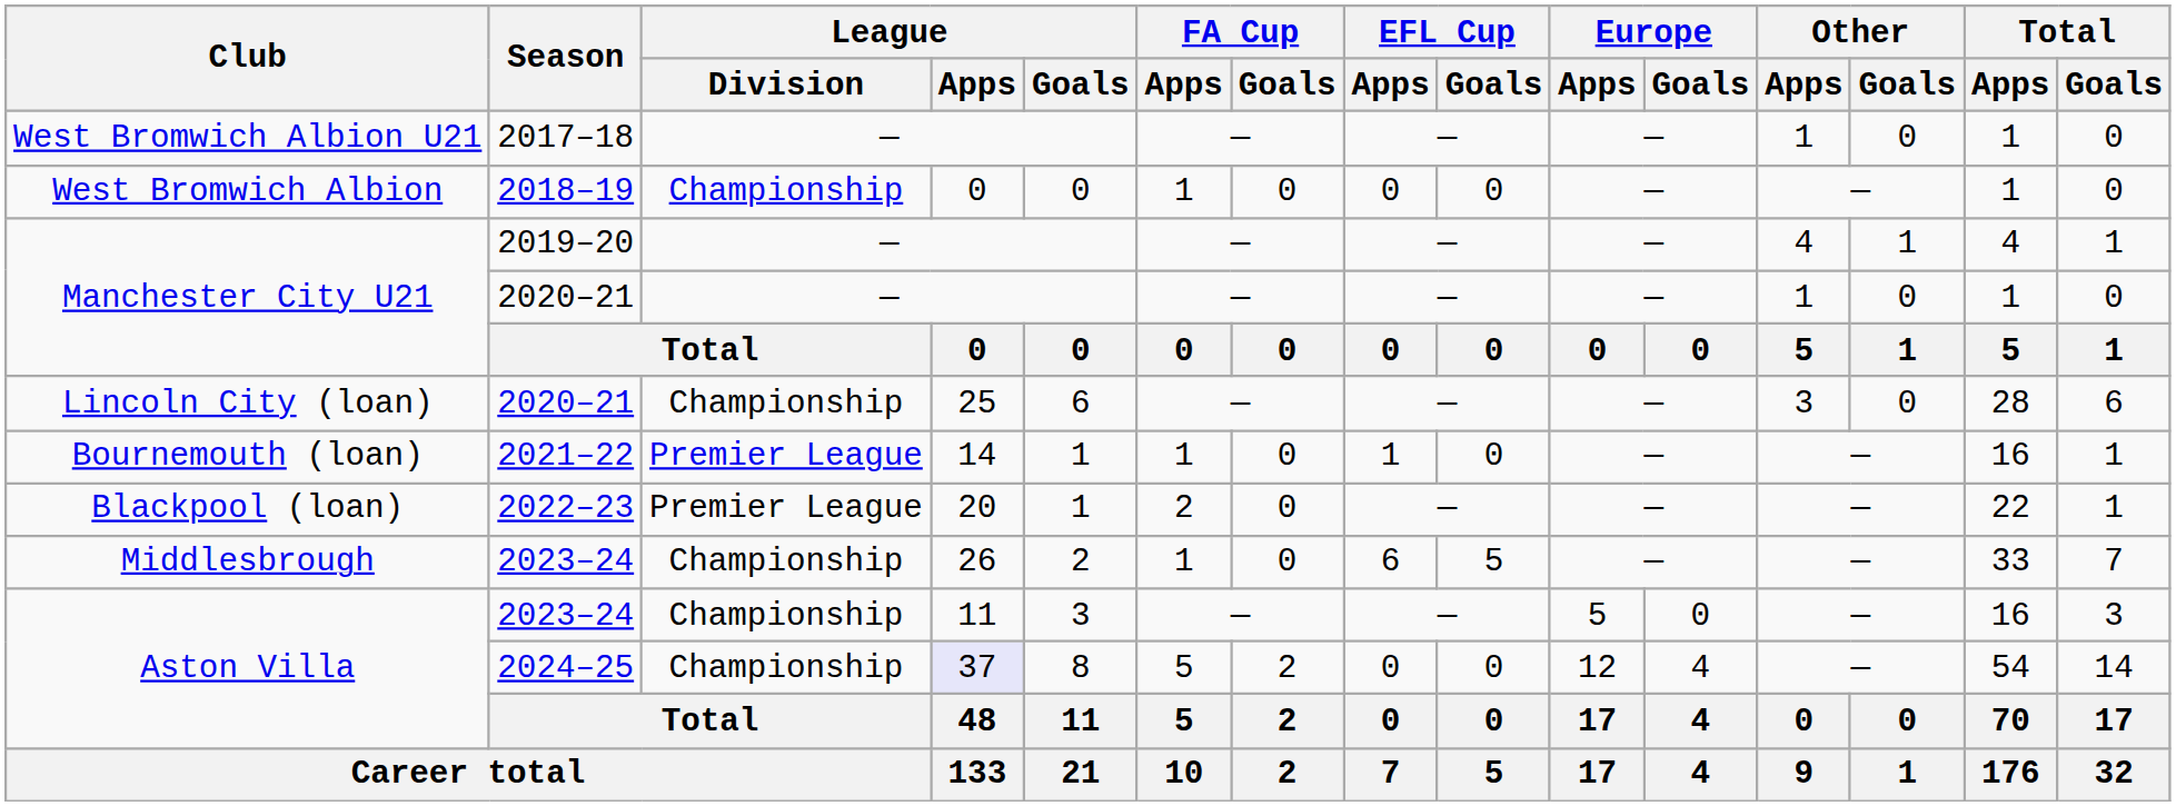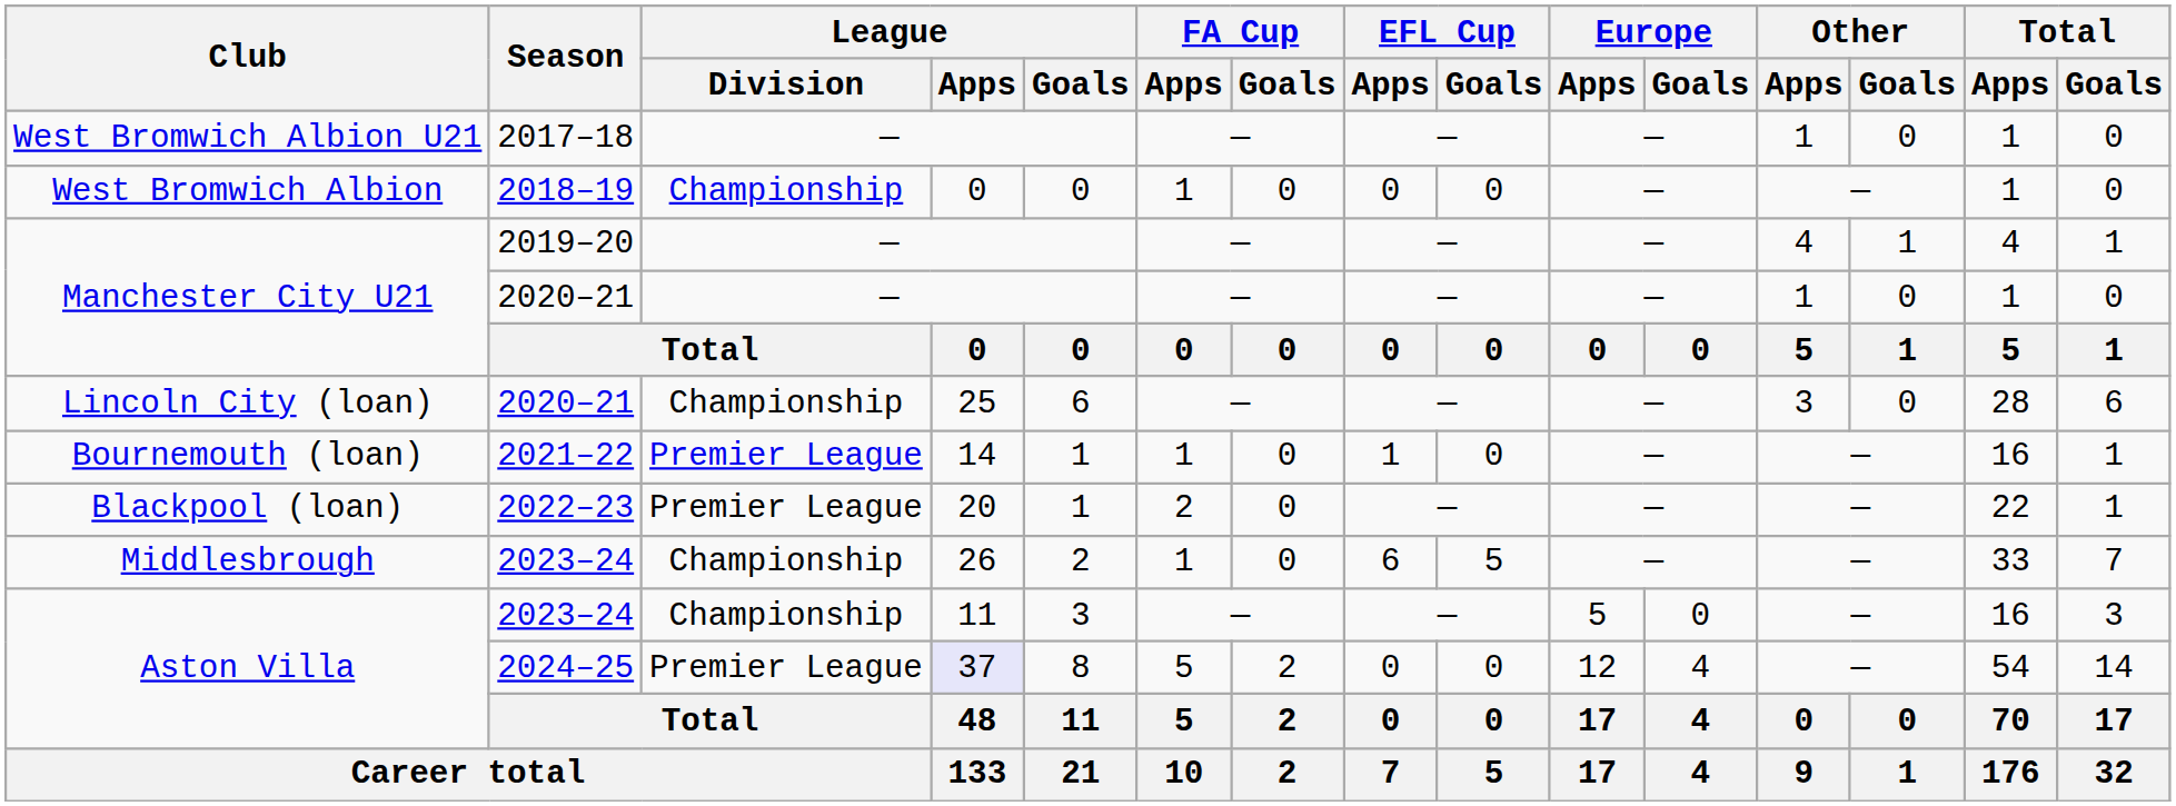 <table class="wikitable" style="text-align: center">
 <tr>
 <th rowspan="2">Club</th>
 <th rowspan="2">Season</th>
 <th colspan="3">League</th>
 <th colspan="2"><a href='#'>FA Cup</a></th>
 <th colspan="2"><a href='#'>EFL Cup</a></th>
 <th colspan="2"><a href='#'>Europe</a></th>
 <th colspan="2">Other</th>
 <th colspan="2">Total</th>
 </tr>
 <tr>
 <th>Division</th>
 <th>Apps</th>
 <th>Goals</th>
 <th>Apps</th>
 <th>Goals</th>
 <th>Apps</th>
 <th>Goals</th>
 <th>Apps</th>
 <th>Goals</th>
 <th>Apps</th>
 <th>Goals</th>
 <th>Apps</th>
 <th>Goals</th>
 </tr>
 <tr>
 <td><a href='#'>West Bromwich Albion U21</a></td>
 <td>2017–18</td>
 <td colspan="3">—</td>
 <td colspan="2">—</td>
 <td colspan="2">—</td>
 <td colspan="2">—</td>
 <td>1</td>
 <td>0</td>
 <td>1</td>
 <td>0</td>
 </tr>
 <tr>
 <td><a href='#'>West Bromwich Albion</a></td>
 <td><a href='#'>2018–19</a></td>
 <td><a href='#'>Championship</a></td>
 <td>0</td>
 <td>0</td>
 <td>1</td>
 <td>0</td>
 <td>0</td>
 <td>0</td>
 <td colspan="2">—</td>
 <td colspan="2">—</td>
 <td>1</td>
 <td>0</td>
 </tr>
 <tr>
 <td rowspan="3"><a href='#'>Manchester City U21</a></td>
 <td>2019–20</td>
 <td colspan="3">—</td>
 <td colspan="2">—</td>
 <td colspan="2">—</td>
 <td colspan="2">—</td>
 <td>4</td>
 <td>1</td>
 <td>4</td>
 <td>1</td>
 </tr>
 <tr>
 <td>2020–21</td>
 <td colspan="3">—</td>
 <td colspan="2">—</td>
 <td colspan="2">—</td>
 <td colspan="2">—</td>
 <td>1</td>
 <td>0</td>
 <td>1</td>
 <td>0</td>
 </tr>
 <tr>
 <th colspan="2">Total</th>
 <th>0</th>
 <th>0</th>
 <th>0</th>
 <th>0</th>
 <th>0</th>
 <th>0</th>
 <th>0</th>
 <th>0</th>
 <th>5</th>
 <th>1</th>
 <th>5</th>
 <th>1</th>
 </tr>
 <tr>
 <td><a href='#'>Lincoln City</a> (loan)</td>
 <td><a href='#'>2020–21</a></td>
 <td>Championship</td>
 <td>25</td>
 <td>6</td>
 <td colspan="2">—</td>
 <td colspan="2">—</td>
 <td colspan="2">—</td>
 <td>3</td>
 <td>0</td>
 <td>28</td>
 <td>6</td>
 </tr>
 <tr>
 <td><a href='#'>Bournemouth</a> (loan)</td>
 <td><a href='#'>2021–22</a></td>
 <td><a href='#'>Premier League</a></td>
 <td>14</td>
 <td>1</td>
 <td>1</td>
 <td>0</td>
 <td>1</td>
 <td>0</td>
 <td colspan="2">—</td>
 <td colspan="2">—</td>
 <td>16</td>
 <td>1</td>
 </tr>
 <tr>
 <td><a href='#'>Blackpool</a> (loan)</td>
 <td><a href='#'>2022–23</a></td>
 <td>Premier League</td>
 <td>20</td>
 <td>1</td>
 <td>2</td>
 <td>0</td>
 <td colspan="2">—</td>
 <td colspan="2">—</td>
 <td colspan="2">—</td>
 <td>22</td>
 <td>1</td>
 </tr>
 <tr>
 <td><a href='#'>Middlesbrough</a></td>
 <td><a href='#'>2023–24</a></td>
 <td>Championship</td>
 <td>26</td>
 <td>2</td>
 <td>1</td>
 <td>0</td>
 <td>6</td>
 <td>5</td>
 <td colspan="2">—</td>
 <td colspan="2">—</td>
 <td>33</td>
 <td>7</td>
 </tr>
 <tr>
 <td rowspan="3"><a href='#'>Aston Villa</a></td>
 <td><a href='#'>2023–24</a></td>
 <td>Championship</td>
 <td>11</td>
 <td>3</td>
 <td colspan="2">—</td>
 <td colspan="2">—</td>
 <td>5</td>
 <td>0</td>
 <td colspan="2">—</td>
 <td>16</td>
 <td>3</td>
 </tr>
 <tr>
 <td><a href='#'>2024–25</a></td>
-<td>Championship</td>
+<td>Premier League</td>
 <td style="background: lavender;">37</td>
 <td>8</td>
 <td>5</td>
 <td>2</td>
 <td>0</td>
 <td>0</td>
 <td>12</td>
 <td>4</td>
 <td colspan="2">—</td>
 <td>54</td>
 <td>14</td>
 </tr>
 <tr>
 <th colspan="2">Total</th>
 <th>48</th>
 <th>11</th>
 <th>5</th>
 <th>2</th>
 <th>0</th>
 <th>0</th>
 <th>17</th>
 <th>4</th>
 <th>0</th>
 <th>0</th>
 <th>70</th>
 <th>17</th>
 </tr>
 <tr>
 <th colspan="3">Career total</th>
 <th>133</th>
 <th>21</th>
 <th>10</th>
 <th>2</th>
 <th>7</th>
 <th>5</th>
 <th>17</th>
 <th>4</th>
 <th>9</th>
 <th>1</th>
 <th>176</th>
 <th>32</th>
 </tr>
 </table>
